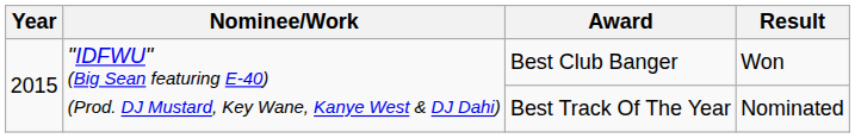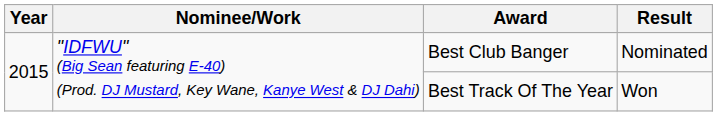 <table class="wikitable">
 <tr>
 <th>Year</th>
 <th>Nominee/Work</th>
 <th>Award</th>
 <th>Result</th>
 </tr>
 <tr>
 <td rowspan="2">2015</td>
 <td rowspan="2"><em>"<a href='#'>IDFWU</a>"</em><br><sup><em>(<a href='#'>Big Sean</a> featuring <a href='#'>E-40</a>)</em></sup><br><em><sup>(Prod. <a href='#'>DJ Mustard</a>, Key Wane, <a href='#'>Kanye West</a> & <a href='#'>DJ Dahi</a>)</sup></em></td>
 <td>Best Club Banger</td>
-<td>Won</td>
+<td>Nominated</td>
 </tr>
 <tr>
 <td>Best Track Of The Year</td>
-<td>Nominated</td>
+<td>Won</td>
 </tr>
 </table>
